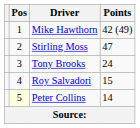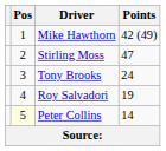 <table class="wikitable" style="font-size: 95%;">
 <tr>
 <th></th>
 <th>Pos</th>
 <th>Driver</th>
 <th>Points</th>
 </tr>
 <tr>
 <td align="left"></td>
 <td align="center">1</td>
 <td> <a href='#'>Mike Hawthorn</a></td>
 <td align="left">42 (49)</td>
 </tr>
 <tr>
 <td align="left"></td>
 <td align="center">2</td>
 <td> <a href='#'>Stirling Moss</a></td>
 <td align="left">47</td>
 </tr>
 <tr>
 <td align="left"></td>
 <td align="center">3</td>
 <td> <a href='#'>Tony Brooks</a></td>
 <td align="left">24</td>
 </tr>
 <tr>
 <td align="left"></td>
 <td align="center">4</td>
 <td> <a href='#'>Roy Salvadori</a></td>
-<td align="left">15</td>
+<td align="left">19</td>
 </tr>
 <tr>
 <td align="left"></td>
 <td align="center" style="background: lightyellow;">5</td>
 <td> <a href='#'>Peter Collins</a></td>
 <td align="left">14</td>
 </tr>
 <tr>
 <th colspan=4>Source: </th>
 </tr>
 </table>
